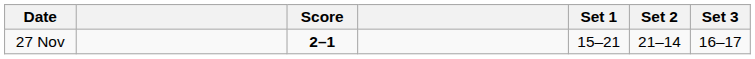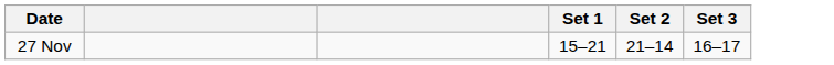 <table class="wikitable" style="text-align: center; font-size:90% ">
 <tr>
 <th width="60">Date</th>
 <th style="text-align:right; width:190px;"></th>
-<th width="60">Score</th>
 <th style="text-align:left; width:190px;"></th>
 <th width="50">Set 1</th>
 <th width="50">Set 2</th>
 <th width="50">Set 3</th>
 </tr>
 <tr>
 <td>27 Nov</td>
 <td align=right><strong></strong></td>
-<td align=center><strong>2–1</strong></td>
 <td style="text-align:left"> </td>
 <td>15–21</td>
 <td>21–14</td>
 <td>16–17</td>
 </tr>
 </table>
